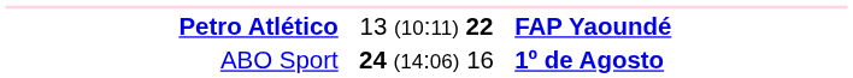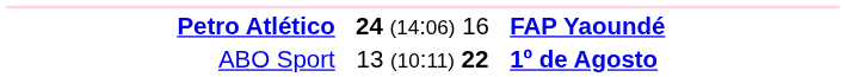 <table style="text-align:center" width=550>
 <tr>
 <th width=30%></th>
 <th width=15%></th>
 <th width=30%></th>
 </tr>
 <tr align="left" bgcolor=#ffd4e4>
 <td colspan=4></td>
 </tr>
 <tr>
 <td align="right"><strong><a href='#'>Petro Atlético</a></strong> </td>
-<td>13 <small>(10</small>:<small>11)</small> <strong>22</strong></td>
+<td><strong>24</strong> <small>(14</small>:<small>06)</small> 16</td>
 <td align=left><strong> <a href='#'>FAP Yaoundé</a></strong></td>
 </tr>
 <tr>
 <td align="right"><a href='#'>ABO Sport</a> </td>
-<td><strong>24</strong> <small>(14</small>:<small>06)</small> 16</td>
+<td>13 <small>(10</small>:<small>11)</small> <strong>22</strong></td>
 <td align=left> <strong><a href='#'>1º de Agosto</a></strong></td>
 </tr>
 </table>
